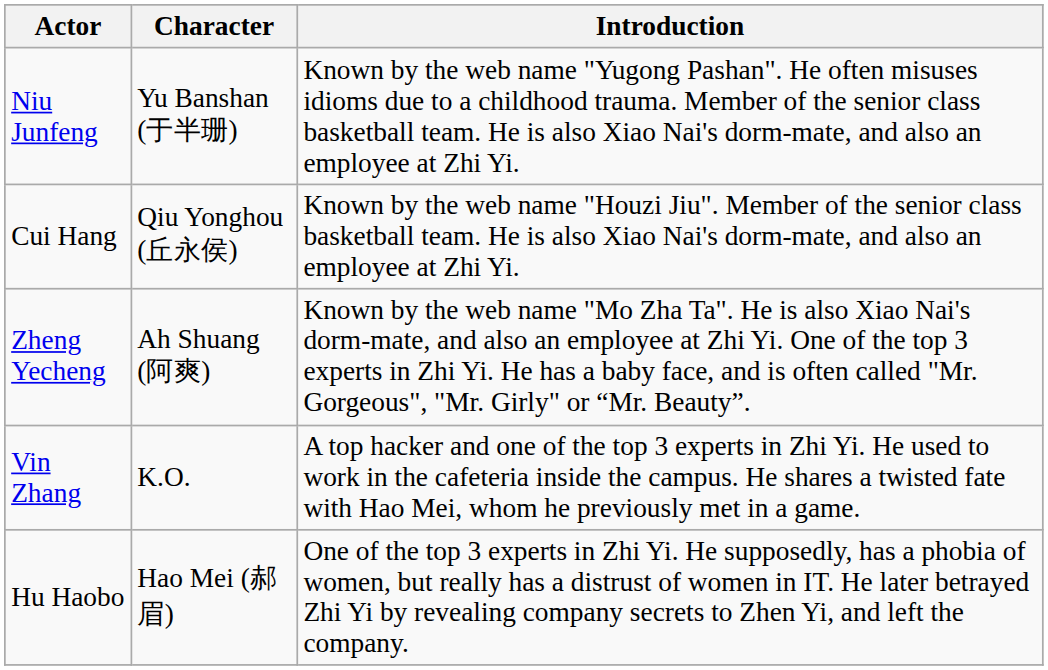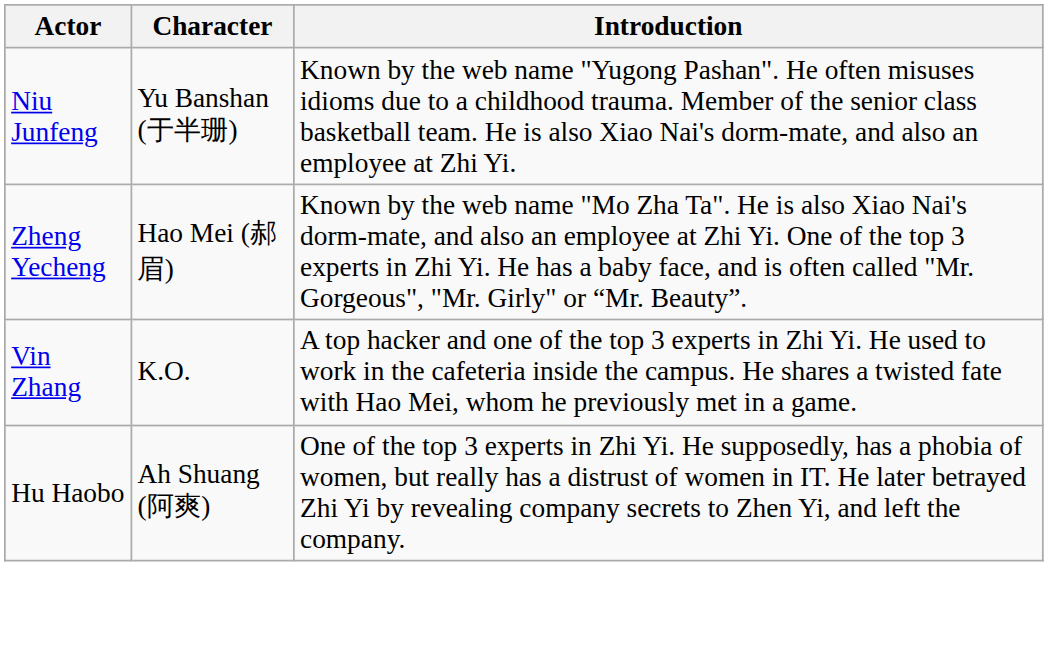 <table class="wikitable">
 <tr>
 <th>Actor</th>
 <th>Character</th>
 <th>Introduction</th>
 </tr>
 <tr>
 <td><a href='#'>Niu Junfeng</a></td>
 <td>Yu Banshan (于半珊)</td>
 <td>Known by the web name "Yugong Pashan". He often misuses idioms due to a childhood trauma. Member of the senior class basketball team. He is also Xiao Nai's dorm-mate, and also an employee at Zhi Yi.</td>
 </tr>
 <tr>
-<td>Cui Hang</td>
-<td>Qiu Yonghou (丘永侯)</td>
-<td>Known by the web name "Houzi Jiu". Member of the senior class basketball team. He is also Xiao Nai's dorm-mate, and also an employee at Zhi Yi.</td>
-</tr>
-<tr>
 <td><a href='#'>Zheng Yecheng</a></td>
-<td>Ah Shuang (阿爽)</td>
+<td>Hao Mei (郝眉)</td>
 <td>Known by the web name "Mo Zha Ta". He is also Xiao Nai's dorm-mate, and also an employee at Zhi Yi. One of the top 3 experts in Zhi Yi. He has a baby face, and is often called "Mr. Gorgeous", "Mr. Girly" or “Mr. Beauty”.</td>
 </tr>
 <tr>
 <td><a href='#'>Vin Zhang</a></td>
 <td>K.O.</td>
 <td>A top hacker and one of the top 3 experts in Zhi Yi. He used to work in the cafeteria inside the campus. He shares a twisted fate with Hao Mei, whom he previously met in a game.</td>
 </tr>
 <tr>
 <td>Hu Haobo</td>
-<td>Hao Mei (郝眉)</td>
+<td>Ah Shuang (阿爽)</td>
 <td>One of the top 3 experts in Zhi Yi. He supposedly, has a phobia of women, but really has a distrust of women in IT. He later betrayed Zhi Yi by revealing company secrets to Zhen Yi, and left the company.</td>
 </tr>
 </table>
